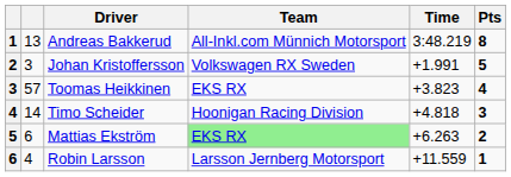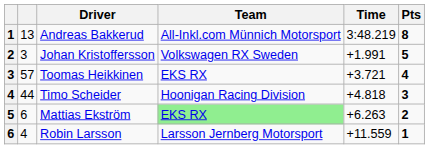 <table class=wikitable style="font-size:95%">
 <tr>
 <th></th>
 <th></th>
 <th>Driver</th>
 <th>Team</th>
 <th>Time</th>
 <th>Pts</th>
 </tr>
 <tr>
 <th>1</th>
 <td>13</td>
 <td> <a href='#'>Andreas Bakkerud</a></td>
 <td><a href='#'>All-Inkl.com Münnich Motorsport</a></td>
 <td>3:48.219</td>
 <td><strong>8</strong></td>
 </tr>
 <tr>
 <th>2</th>
 <td>3</td>
 <td> <a href='#'>Johan Kristoffersson</a></td>
 <td><a href='#'>Volkswagen RX Sweden</a></td>
 <td>+1.991</td>
 <td><strong>5</strong></td>
 </tr>
 <tr>
 <th>3</th>
 <td>57</td>
 <td> <a href='#'>Toomas Heikkinen</a></td>
 <td><a href='#'>EKS RX</a></td>
-<td>+3.823</td>
+<td>+3.721</td>
 <td><strong>4</strong></td>
 </tr>
 <tr>
 <th>4</th>
-<td>14</td>
+<td>44</td>
 <td> <a href='#'>Timo Scheider</a></td>
 <td><a href='#'>Hoonigan Racing Division</a></td>
 <td>+4.818</td>
 <td><strong>3</strong></td>
 </tr>
 <tr>
 <th>5</th>
 <td>6</td>
 <td> <a href='#'>Mattias Ekström</a></td>
 <td style="background: lightgreen;"><a href='#'>EKS RX</a></td>
 <td>+6.263</td>
 <td><strong>2</strong></td>
 </tr>
 <tr>
 <th>6</th>
 <td>4</td>
 <td> <a href='#'>Robin Larsson</a></td>
 <td><a href='#'>Larsson Jernberg Motorsport</a></td>
 <td>+11.559</td>
 <td><strong>1</strong></td>
 </tr>
 </table>
